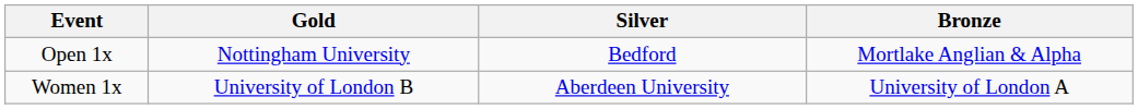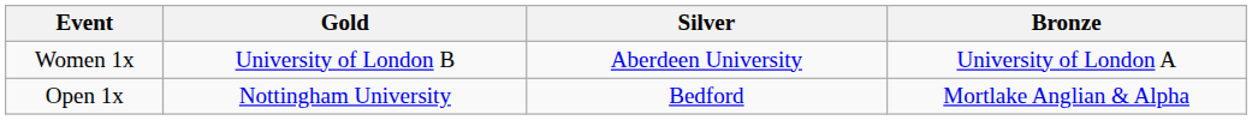 <table class="wikitable" style="text-align:center">
 <tr>
 <th width=120>Event</th>
 <th width=300>Gold</th>
 <th width=300>Silver</th>
 <th width=300>Bronze</th>
 </tr>
 <tr>
+<td>Women 1x</td>
+<td><a href='#'>University of London</a> B</td>
+<td><a href='#'>Aberdeen University</a></td>
+<td><a href='#'>University of London</a> A</td>
+</tr>
+<tr>
 <td>Open 1x</td>
 <td><a href='#'>Nottingham University</a></td>
 <td><a href='#'>Bedford</a></td>
 <td><a href='#'>Mortlake Anglian & Alpha</a></td>
 </tr>
-<tr>
-<td>Women 1x</td>
-<td><a href='#'>University of London</a> B</td>
-<td><a href='#'>Aberdeen University</a></td>
-<td><a href='#'>University of London</a> A</td>
-</tr>
 </table>
